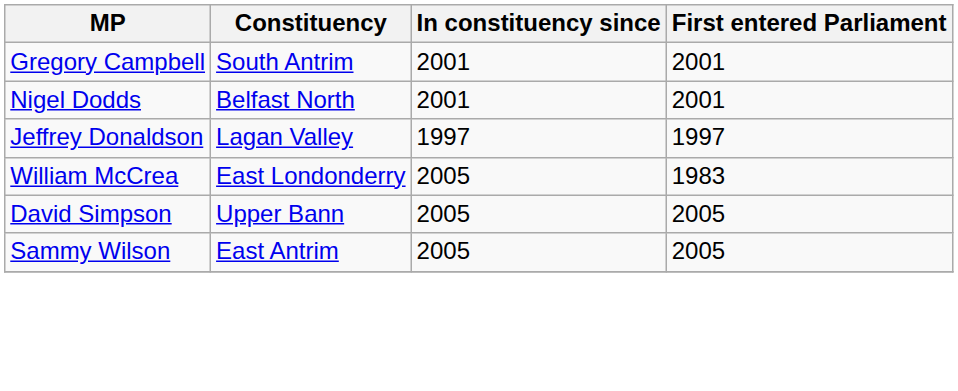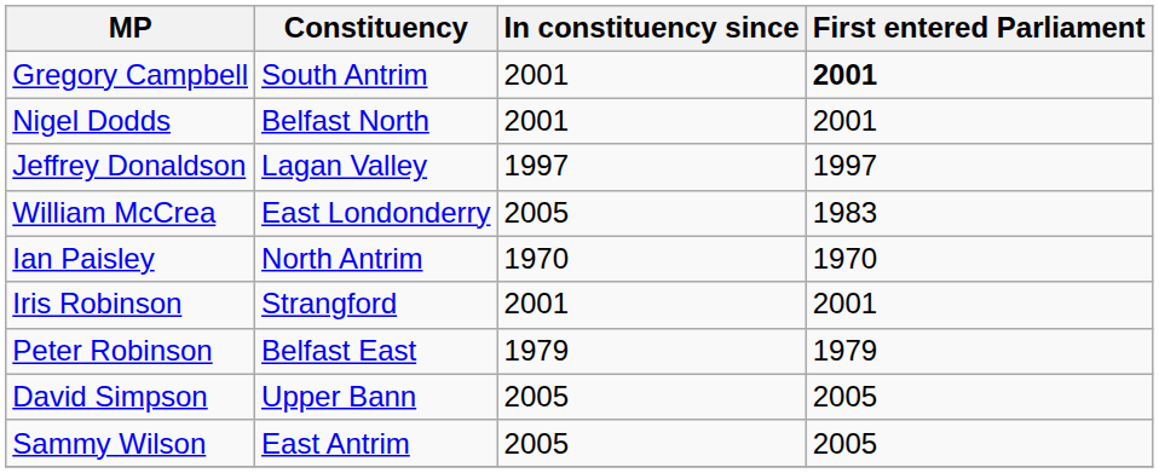 <table class="wikitable sortable">
 <tr>
 <th>MP</th>
 <th>Constituency</th>
 <th>In constituency since</th>
 <th>First entered Parliament</th>
 </tr>
 <tr>
 <td><a href='#'>Gregory Campbell</a></td>
 <td><a href='#'>South Antrim</a></td>
 <td>2001</td>
-<td>2001</td>
+<td><strong>2001</strong></td>
 </tr>
 <tr>
 <td><a href='#'>Nigel Dodds</a></td>
 <td><a href='#'>Belfast North</a></td>
 <td>2001</td>
 <td>2001</td>
 </tr>
 <tr>
 <td><a href='#'>Jeffrey Donaldson</a></td>
 <td><a href='#'>Lagan Valley</a></td>
 <td>1997</td>
 <td>1997</td>
 </tr>
 <tr>
 <td><a href='#'>William McCrea</a></td>
 <td><a href='#'>East Londonderry</a></td>
 <td>2005</td>
 <td>1983</td>
 </tr>
 <tr>
+<td><a href='#'>Ian Paisley</a></td>
+<td><a href='#'>North Antrim</a></td>
+<td>1970</td>
+<td>1970</td>
+</tr>
+<tr>
+<td><a href='#'>Iris Robinson</a></td>
+<td><a href='#'>Strangford</a></td>
+<td>2001</td>
+<td>2001</td>
+</tr>
+<tr>
+<td><a href='#'>Peter Robinson</a></td>
+<td><a href='#'>Belfast East</a></td>
+<td>1979</td>
+<td>1979</td>
+</tr>
+<tr>
 <td><a href='#'>David Simpson</a></td>
 <td><a href='#'>Upper Bann</a></td>
 <td>2005</td>
 <td>2005</td>
 </tr>
 <tr>
 <td><a href='#'>Sammy Wilson</a></td>
 <td><a href='#'>East Antrim</a></td>
 <td>2005</td>
 <td>2005</td>
 </tr>
 <tr>
 </tr>
 </table>
